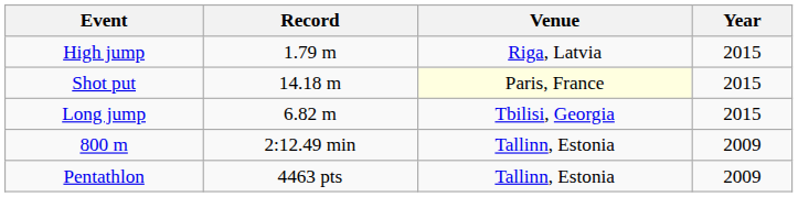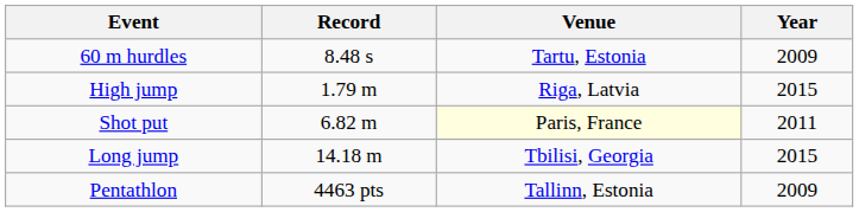 <table class="wikitable" style=" text-align:center; font-size:95%;" width="50%">
 <tr>
 <th>Event</th>
 <th>Record</th>
 <th>Venue</th>
 <th>Year</th>
+</tr>
+<tr>
+<td><a href='#'>60 m hurdles</a></td>
+<td>8.48 s</td>
+<td><a href='#'>Tartu</a>, <a href='#'>Estonia</a></td>
+<td>2009</td>
 </tr>
 <tr>
 <td><a href='#'>High jump</a></td>
 <td>1.79 m</td>
 <td><a href='#'>Riga</a>, Latvia</td>
 <td>2015</td>
 </tr>
 <tr>
 <td><a href='#'>Shot put</a></td>
-<td>14.18  m</td>
+<td>6.82 m</td>
 <td style="background: lightyellow;">Paris, France</td>
-<td>2015</td>
+<td>2011</td>
 </tr>
 <tr>
 <td><a href='#'>Long jump</a></td>
-<td>6.82 m</td>
+<td>14.18  m</td>
 <td><a href='#'>Tbilisi</a>, <a href='#'>Georgia</a></td>
 <td>2015</td>
-</tr>
-<tr>
-<td><a href='#'>800 m</a></td>
-<td>2:12.49 min</td>
-<td><a href='#'>Tallinn</a>, Estonia</td>
-<td>2009</td>
 </tr>
 <tr>
 <td><a href='#'>Pentathlon</a></td>
 <td>4463 pts</td>
 <td><a href='#'>Tallinn</a>, Estonia</td>
 <td>2009</td>
 </tr>
 </table>
